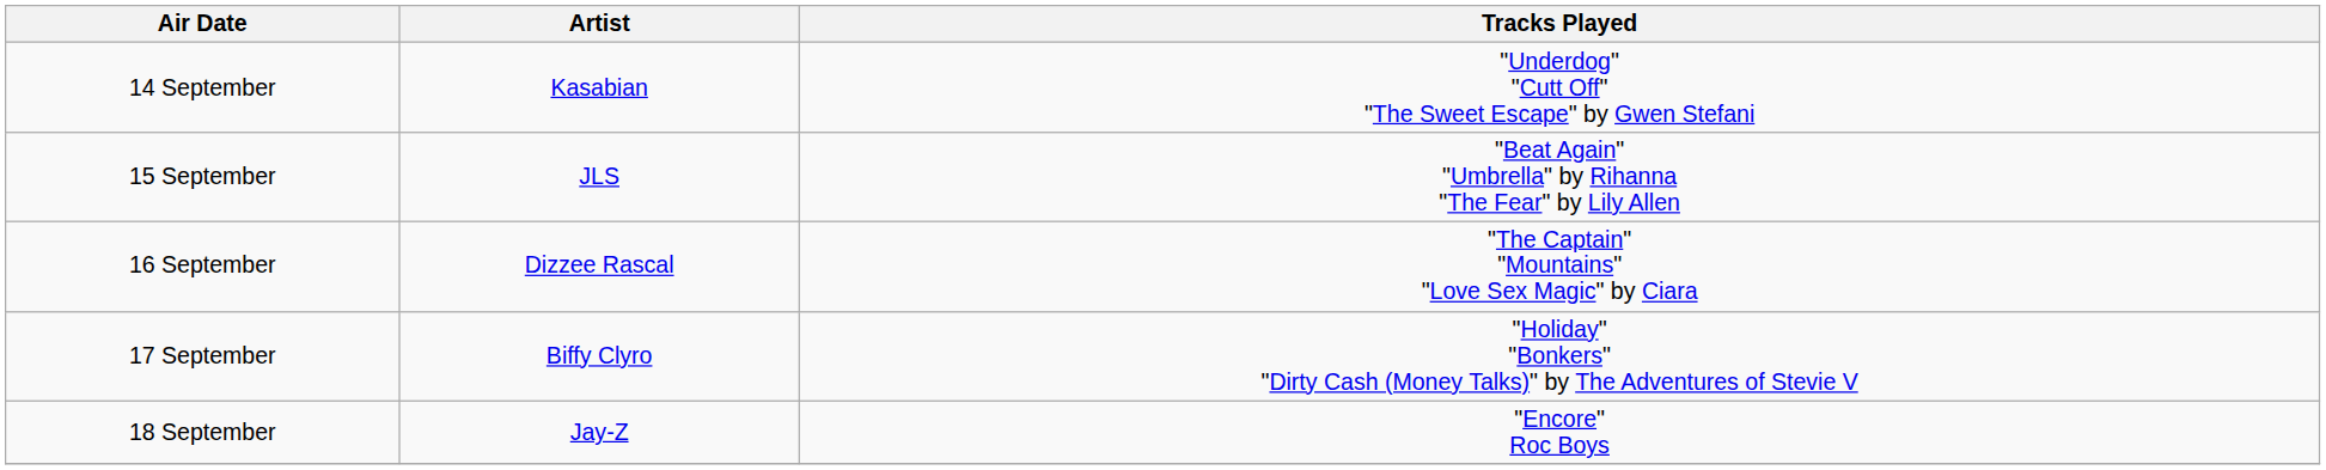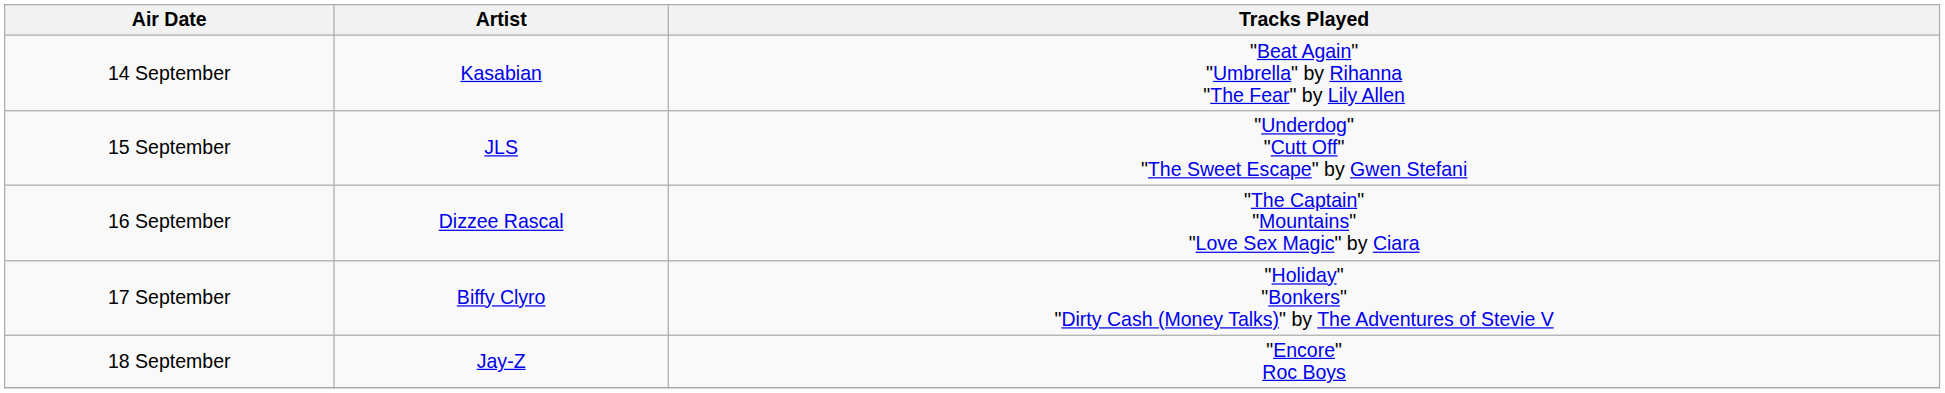 <table class="wikitable" style="text-align:center" width=80%>
 <tr>
 <th>Air Date</th>
 <th>Artist</th>
 <th>Tracks Played</th>
 </tr>
 <tr>
 <td>14 September</td>
 <td><a href='#'>Kasabian</a></td>
-<td>"<a href='#'>Underdog</a>"<br>"<a href='#'>Cutt Off</a>"<br>"<a href='#'>The Sweet Escape</a>" by <a href='#'>Gwen Stefani</a></td>
+<td>"<a href='#'>Beat Again</a>"<br>"<a href='#'>Umbrella</a>" by <a href='#'>Rihanna</a><br>"<a href='#'>The Fear</a>" by <a href='#'>Lily Allen</a></td>
 </tr>
 <tr>
 <td>15 September</td>
 <td><a href='#'>JLS</a></td>
-<td>"<a href='#'>Beat Again</a>"<br>"<a href='#'>Umbrella</a>" by <a href='#'>Rihanna</a><br>"<a href='#'>The Fear</a>" by <a href='#'>Lily Allen</a></td>
+<td>"<a href='#'>Underdog</a>"<br>"<a href='#'>Cutt Off</a>"<br>"<a href='#'>The Sweet Escape</a>" by <a href='#'>Gwen Stefani</a></td>
 </tr>
 <tr>
 <td>16 September</td>
 <td><a href='#'>Dizzee Rascal</a></td>
 <td>"<a href='#'>The Captain</a>"<br>"<a href='#'>Mountains</a>"<br>"<a href='#'>Love Sex Magic</a>" by <a href='#'>Ciara</a></td>
 </tr>
 <tr>
 <td>17 September</td>
 <td><a href='#'>Biffy Clyro</a></td>
 <td>"<a href='#'>Holiday</a>"<br>"<a href='#'>Bonkers</a>"<br>"<a href='#'>Dirty Cash (Money Talks)</a>" by <a href='#'>The Adventures of Stevie V</a></td>
 </tr>
 <tr>
 <td>18 September</td>
 <td><a href='#'>Jay-Z</a></td>
 <td>"<a href='#'>Encore</a>"<br><a href='#'>Roc Boys</a></td>
 </tr>
 <tr>
 </tr>
 </table>
